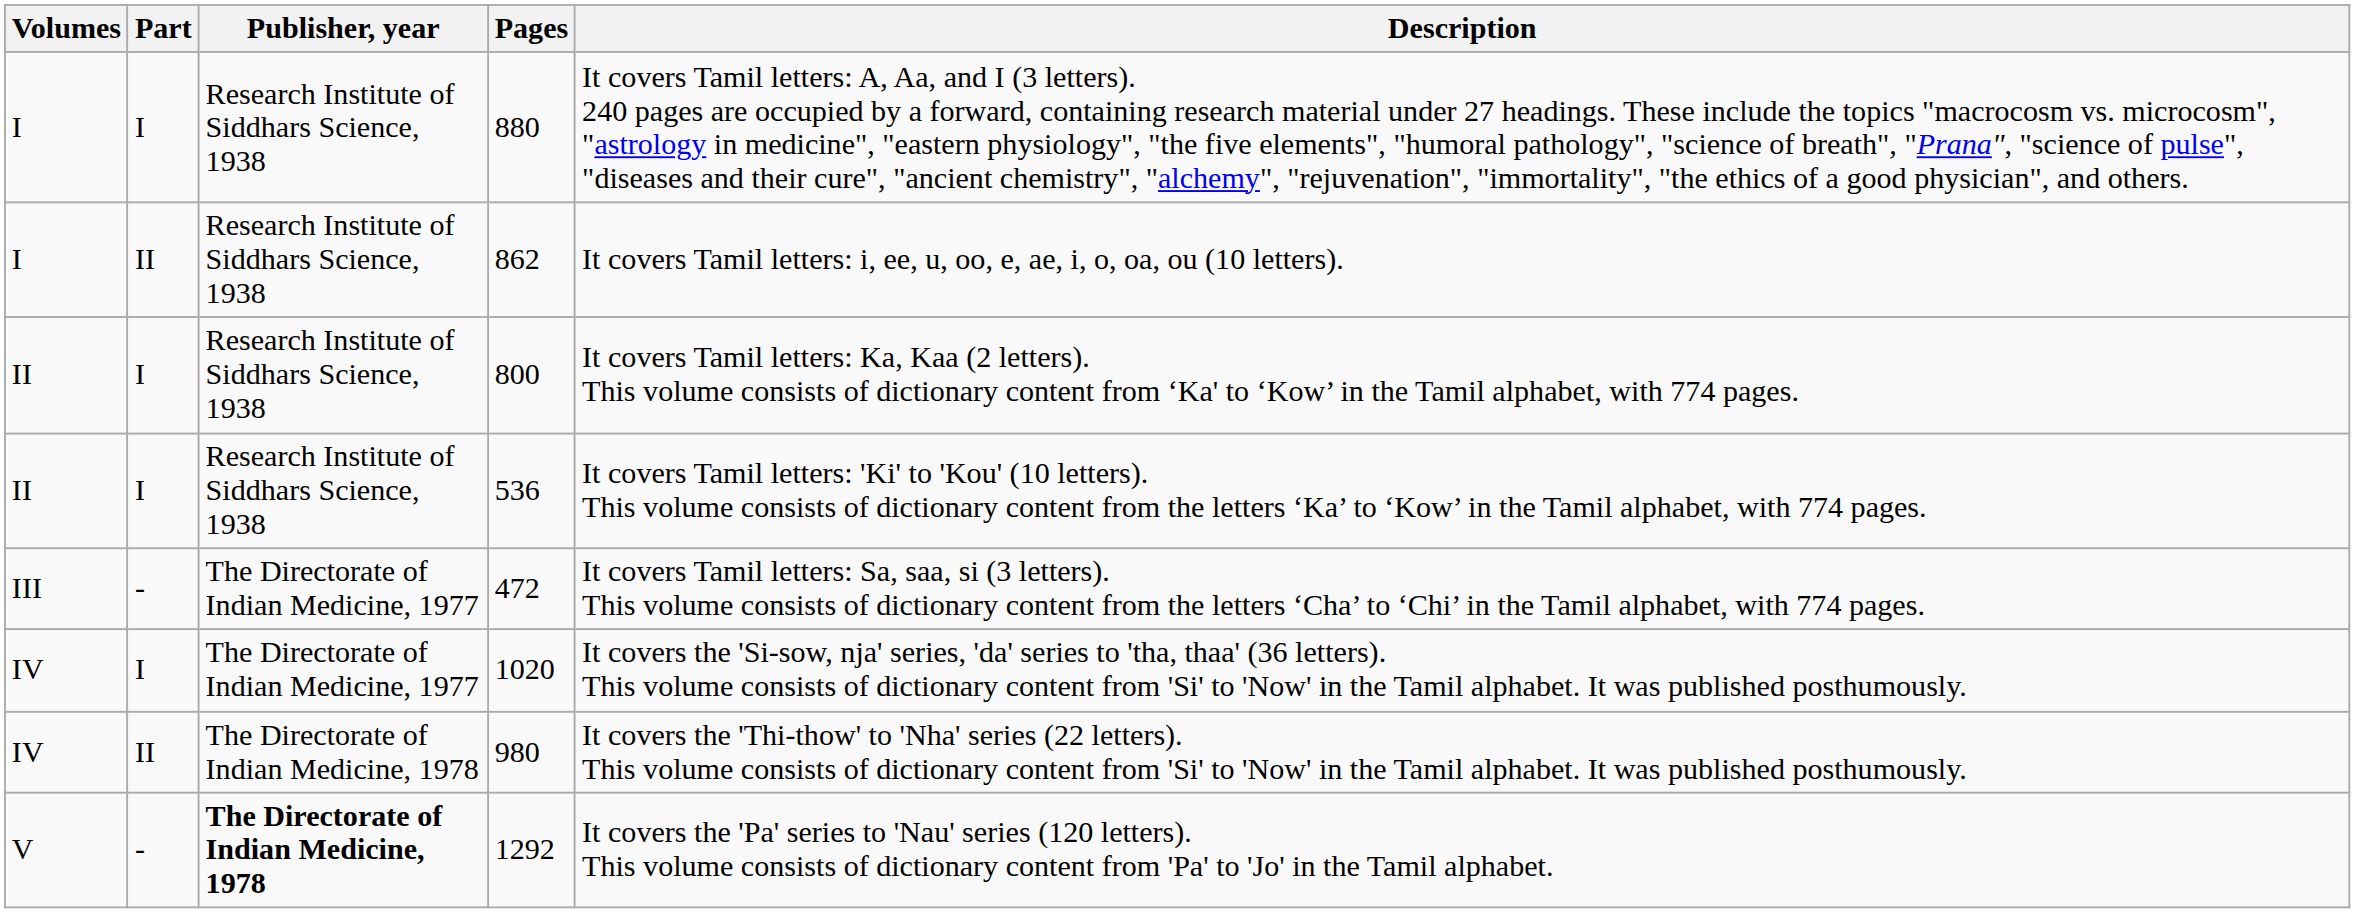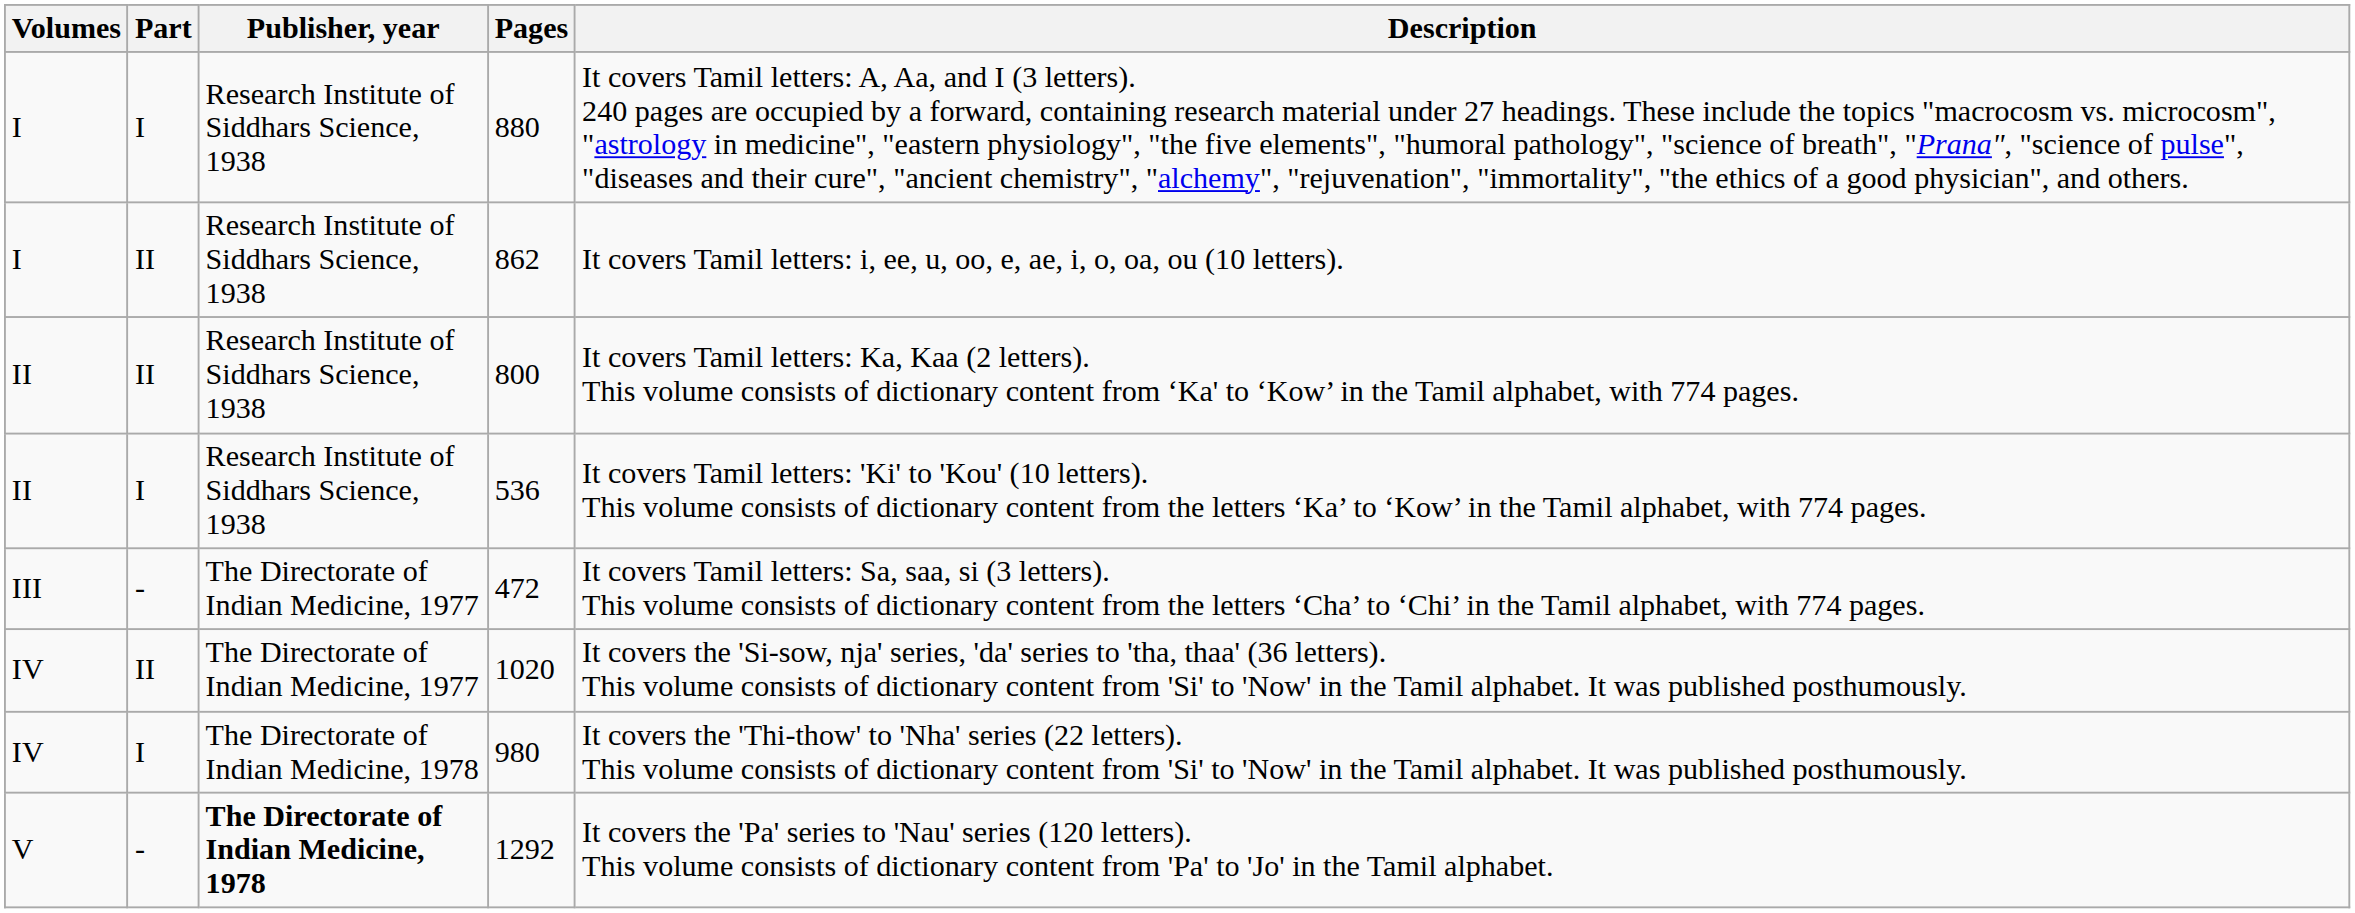 <table class="wikitable">
 <tr>
 <th>Volumes</th>
 <th>Part</th>
 <th>Publisher, year</th>
 <th>Pages</th>
 <th>Description</th>
 </tr>
 <tr>
 <td>I</td>
 <td>I</td>
 <td>Research Institute of Siddhars Science, 1938</td>
 <td>880</td>
 <td>It covers Tamil letters: A, Aa, and I (3 letters).<br>240 pages are occupied by a forward, containing research material under 27 headings. These  include the topics "macrocosm vs. microcosm", "<a href='#'>astrology</a> in medicine", "eastern physiology", "the five elements", "humoral pathology", "science of breath", "<em><a href='#'>Prana</a>"</em>, "science of <a href='#'>pulse</a>", "diseases and their cure", "ancient chemistry", "<a href='#'>alchemy</a>", "rejuvenation", "immortality", "the ethics of a good physician", and others.</td>
 </tr>
 <tr>
 <td>I</td>
 <td>II</td>
 <td>Research Institute of Siddhars Science, 1938</td>
 <td>862</td>
 <td>It covers Tamil letters: i, ee, u, oo, e, ae, i, o, oa, ou (10 letters).</td>
 </tr>
 <tr>
 <td>II</td>
-<td>I</td>
+<td>II</td>
 <td>Research Institute of Siddhars Science, 1938</td>
 <td>800</td>
 <td>It covers Tamil letters: Ka, Kaa (2 letters).<br>This volume consists of dictionary content from ‘Ka' to ‘Kow’ in the Tamil alphabet, with 774 pages.</td>
 </tr>
 <tr>
 <td>II</td>
 <td>I</td>
 <td>Research Institute of Siddhars Science, 1938</td>
 <td>536</td>
 <td>It covers Tamil letters: 'Ki' to 'Kou' (10 letters).<br>This volume consists of dictionary content from the letters ‘Ka’ to ‘Kow’ in the Tamil alphabet, with 774 pages.</td>
 </tr>
 <tr>
 <td>III</td>
 <td>-</td>
 <td>The Directorate of Indian Medicine, 1977</td>
 <td>472</td>
 <td>It covers Tamil letters: Sa, saa, si (3 letters).<br>This volume consists of dictionary content from the letters ‘Cha’ to ‘Chi’ in the Tamil alphabet, with 774 pages.</td>
 </tr>
 <tr>
 <td>IV</td>
-<td>I</td>
+<td>II</td>
 <td>The Directorate of Indian Medicine, 1977</td>
 <td>1020</td>
 <td>It covers the 'Si-sow, nja' series, 'da' series to 'tha, thaa' (36 letters).<br>This volume consists of dictionary content from 'Si' to 'Now' in the Tamil alphabet. It was published posthumously.</td>
 </tr>
 <tr>
 <td>IV</td>
-<td>II</td>
+<td>I</td>
 <td>The Directorate of Indian Medicine, 1978</td>
 <td>980</td>
 <td>It covers the 'Thi-thow' to 'Nha' series (22 letters).<br>This volume consists of dictionary content from 'Si' to 'Now' in the Tamil alphabet. It was published posthumously.</td>
 </tr>
 <tr>
 <td>V</td>
 <td>-</td>
 <td><strong>The Directorate of Indian Medicine, 1978</strong></td>
 <td>1292</td>
 <td>It covers the 'Pa' series to 'Nau' series (120 letters).<br>This volume consists of dictionary content from 'Pa' to 'Jo' in the Tamil alphabet.</td>
 </tr>
 </table>
